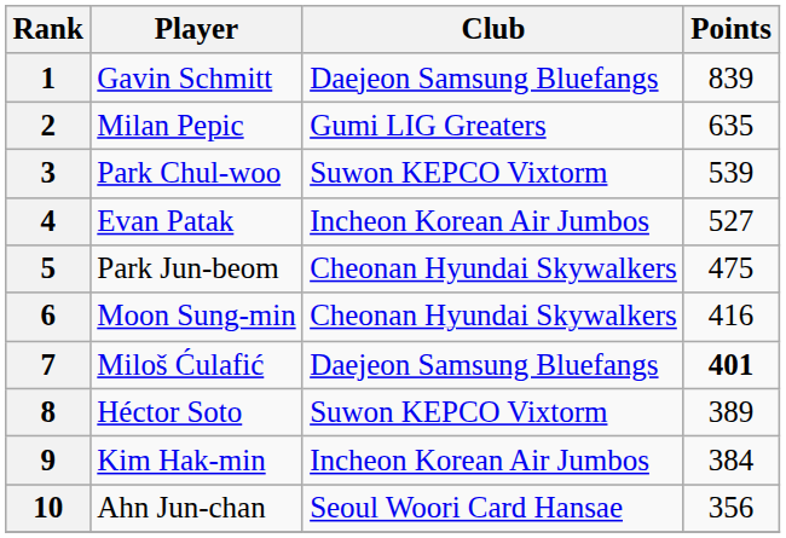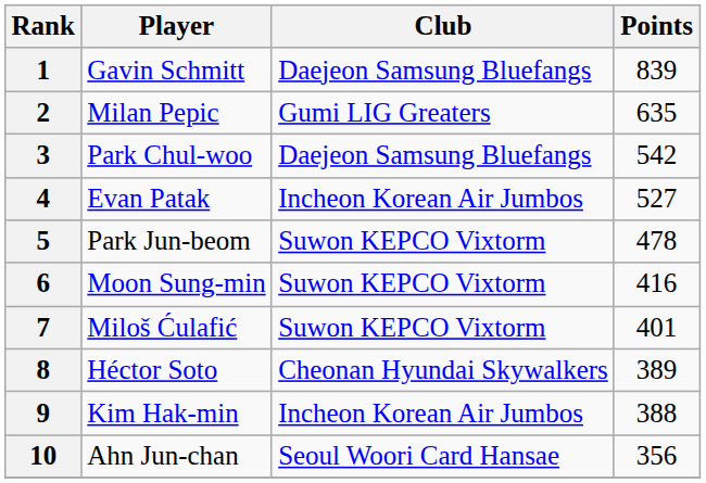 <table class=wikitable>
 <tr>
 <th>Rank</th>
 <th>Player</th>
 <th>Club</th>
 <th>Points</th>
 </tr>
 <tr>
 <th>1</th>
 <td> <a href='#'>Gavin Schmitt</a></td>
 <td><a href='#'>Daejeon Samsung Bluefangs</a></td>
 <td align=center>839</td>
 </tr>
 <tr>
 <th>2</th>
 <td> <a href='#'>Milan Pepic</a></td>
 <td><a href='#'>Gumi LIG Greaters</a></td>
 <td align=center>635</td>
 </tr>
 <tr>
 <th>3</th>
 <td> <a href='#'>Park Chul-woo</a></td>
-<td><a href='#'>Suwon KEPCO Vixtorm</a></td>
-<td align=center>539</td>
+<td><a href='#'>Daejeon Samsung Bluefangs</a></td>
+<td align=center>542</td>
 </tr>
 <tr>
 <th>4</th>
 <td> <a href='#'>Evan Patak</a></td>
 <td><a href='#'>Incheon Korean Air Jumbos</a></td>
 <td align=center>527</td>
 </tr>
 <tr>
 <th>5</th>
 <td> Park Jun-beom</td>
-<td><a href='#'>Cheonan Hyundai Skywalkers</a></td>
-<td align=center>475</td>
+<td><a href='#'>Suwon KEPCO Vixtorm</a></td>
+<td align=center>478</td>
 </tr>
 <tr>
 <th>6</th>
 <td> <a href='#'>Moon Sung-min</a></td>
-<td><a href='#'>Cheonan Hyundai Skywalkers</a></td>
+<td><a href='#'>Suwon KEPCO Vixtorm</a></td>
 <td align=center>416</td>
 </tr>
 <tr>
 <th>7</th>
 <td> <a href='#'>Miloš Ćulafić</a></td>
-<td><a href='#'>Daejeon Samsung Bluefangs</a></td>
-<td align=center><strong>401</strong></td>
+<td><a href='#'>Suwon KEPCO Vixtorm</a></td>
+<td align=center>401</td>
 </tr>
 <tr>
 <th>8</th>
 <td> <a href='#'>Héctor Soto</a></td>
-<td><a href='#'>Suwon KEPCO Vixtorm</a></td>
+<td><a href='#'>Cheonan Hyundai Skywalkers</a></td>
 <td align=center>389</td>
 </tr>
 <tr>
 <th>9</th>
 <td> <a href='#'>Kim Hak-min</a></td>
 <td><a href='#'>Incheon Korean Air Jumbos</a></td>
-<td align=center>384</td>
+<td align=center>388</td>
 </tr>
 <tr>
 <th>10</th>
 <td> Ahn Jun-chan</td>
 <td><a href='#'>Seoul Woori Card Hansae</a></td>
 <td align=center>356</td>
 </tr>
 <tr>
 </tr>
 </table>
